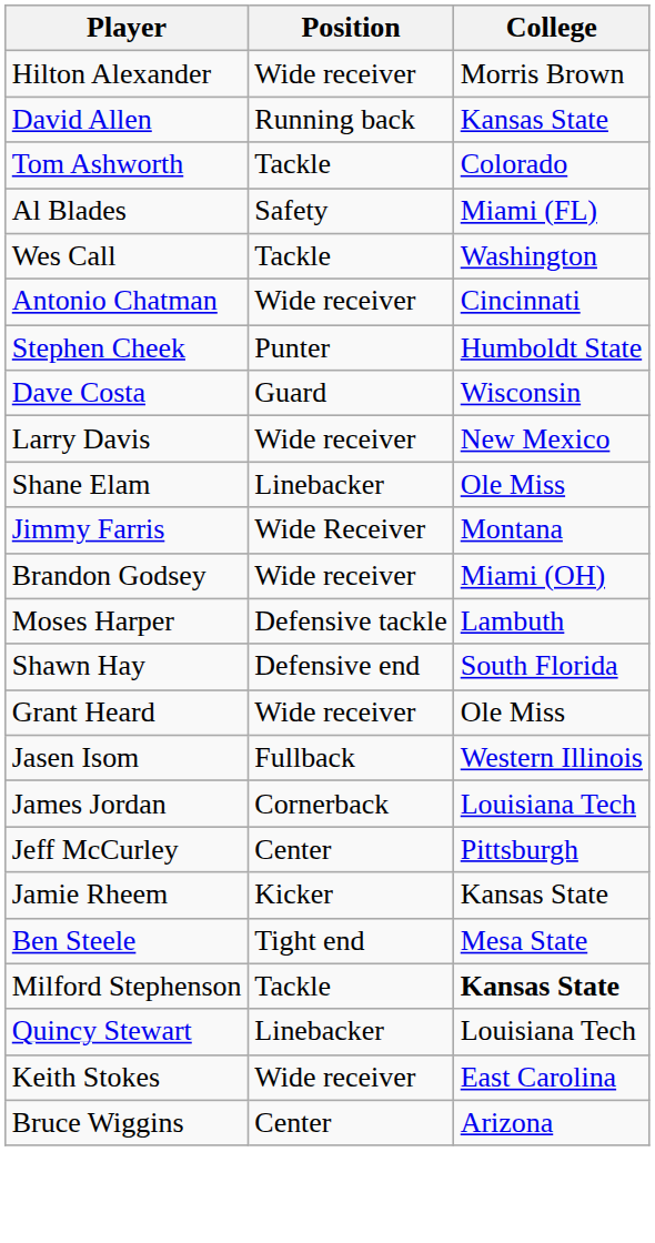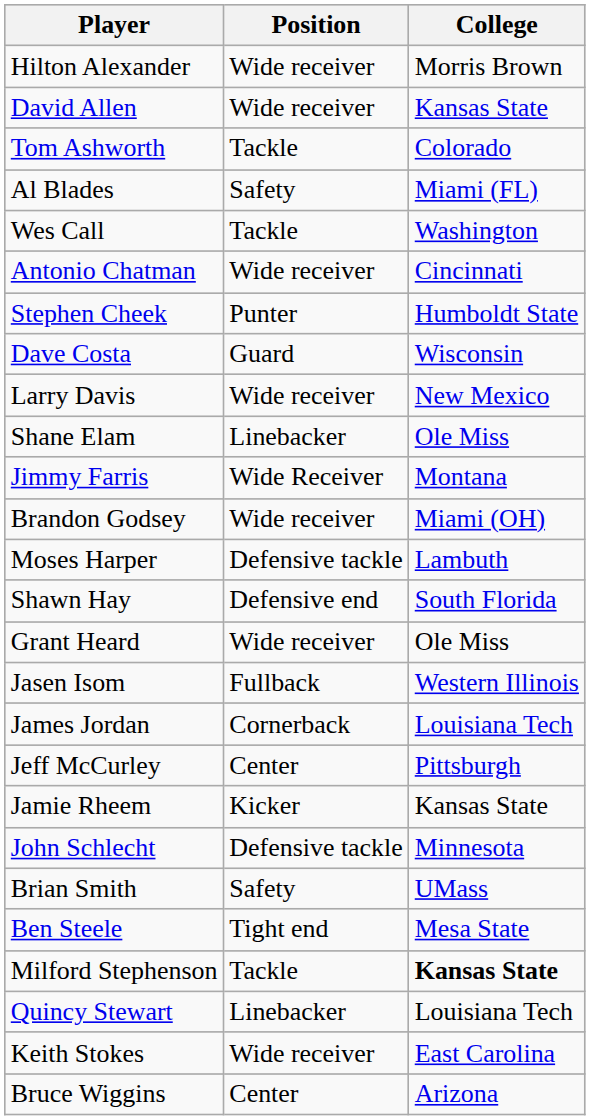 <table class="wikitable">
 <tr>
 <th>Player</th>
 <th>Position</th>
 <th>College</th>
 </tr>
 <tr>
 <td>Hilton Alexander</td>
 <td>Wide receiver</td>
 <td>Morris Brown</td>
 </tr>
 <tr>
 <td><a href='#'>David Allen</a></td>
-<td>Running back</td>
+<td>Wide receiver</td>
 <td><a href='#'>Kansas State</a></td>
 </tr>
 <tr>
 <td><a href='#'>Tom Ashworth</a></td>
 <td>Tackle</td>
 <td><a href='#'>Colorado</a></td>
 </tr>
 <tr>
 <td>Al Blades</td>
 <td>Safety</td>
 <td><a href='#'>Miami (FL)</a></td>
 </tr>
 <tr>
 <td>Wes Call</td>
 <td>Tackle</td>
 <td><a href='#'>Washington</a></td>
 </tr>
 <tr>
 <td><a href='#'>Antonio Chatman</a></td>
 <td>Wide receiver</td>
 <td><a href='#'>Cincinnati</a></td>
 </tr>
 <tr>
 <td><a href='#'>Stephen Cheek</a></td>
 <td>Punter</td>
 <td><a href='#'>Humboldt State</a></td>
 </tr>
 <tr>
 <td><a href='#'>Dave Costa</a></td>
 <td>Guard</td>
 <td><a href='#'>Wisconsin</a></td>
 </tr>
 <tr>
 <td>Larry Davis</td>
 <td>Wide receiver</td>
 <td><a href='#'>New Mexico</a></td>
 </tr>
 <tr>
 <td>Shane Elam</td>
 <td>Linebacker</td>
 <td><a href='#'>Ole Miss</a></td>
 </tr>
 <tr>
 <td><a href='#'>Jimmy Farris</a></td>
 <td>Wide Receiver</td>
 <td><a href='#'>Montana</a></td>
 </tr>
 <tr>
 <td>Brandon Godsey</td>
 <td>Wide receiver</td>
 <td><a href='#'>Miami (OH)</a></td>
 </tr>
 <tr>
 <td>Moses Harper</td>
 <td>Defensive tackle</td>
 <td><a href='#'>Lambuth</a></td>
 </tr>
 <tr>
 <td>Shawn Hay</td>
 <td>Defensive end</td>
 <td><a href='#'>South Florida</a></td>
 </tr>
 <tr>
 <td>Grant Heard</td>
 <td>Wide receiver</td>
 <td>Ole Miss</td>
 </tr>
 <tr>
 <td>Jasen Isom</td>
 <td>Fullback</td>
 <td><a href='#'>Western Illinois</a></td>
 </tr>
 <tr>
 <td>James Jordan</td>
 <td>Cornerback</td>
 <td><a href='#'>Louisiana Tech</a></td>
 </tr>
 <tr>
 <td>Jeff McCurley</td>
 <td>Center</td>
 <td><a href='#'>Pittsburgh</a></td>
 </tr>
 <tr>
 <td>Jamie Rheem</td>
 <td>Kicker</td>
 <td>Kansas State</td>
 </tr>
 <tr>
+<td><a href='#'>John Schlecht</a></td>
+<td>Defensive tackle</td>
+<td><a href='#'>Minnesota</a></td>
+</tr>
+<tr>
+<td>Brian Smith</td>
+<td>Safety</td>
+<td><a href='#'>UMass</a></td>
+</tr>
+<tr>
 <td><a href='#'>Ben Steele</a></td>
 <td>Tight end</td>
 <td><a href='#'>Mesa State</a></td>
 </tr>
 <tr>
 <td>Milford Stephenson</td>
 <td>Tackle</td>
 <td><strong>Kansas State</strong></td>
 </tr>
 <tr>
 <td><a href='#'>Quincy Stewart</a></td>
 <td>Linebacker</td>
 <td>Louisiana Tech</td>
 </tr>
 <tr>
 <td>Keith Stokes</td>
 <td>Wide receiver</td>
 <td><a href='#'>East Carolina</a></td>
 </tr>
 <tr>
 <td>Bruce Wiggins</td>
 <td>Center</td>
 <td><a href='#'>Arizona</a></td>
 </tr>
 </table>
